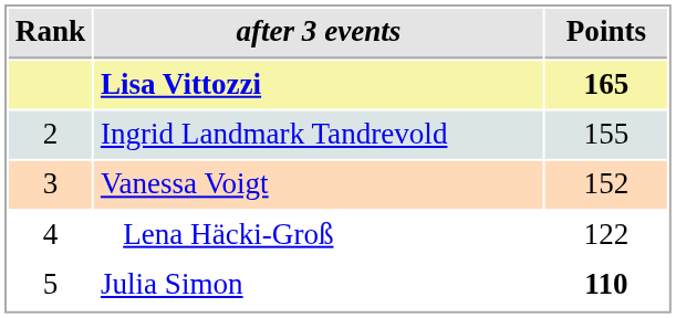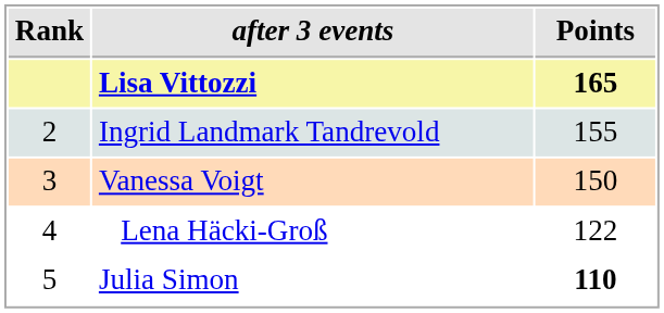 <table cellspacing="1" cellpadding="3" style="border:1px solid #AAAAAA;font-size:86%">
 <tr style="background-color: #E4E4E4;">
 <th style="border-bottom:1px solid #AAAAAA; width: 10px;">Rank</th>
 <th style="border-bottom:1px solid #AAAAAA; width: 200px;"><em>after 3 events</em></th>
 <th style="border-bottom:1px solid #AAAAAA; width: 50px;">Points</th>
 </tr>
 <tr style="background:#f7f6a8;">
 <td align=center></td>
 <td> <strong><a href='#'>Lisa Vittozzi</a></strong></td>
 <td align=center><strong>165</strong></td>
 </tr>
 <tr style="background:#dce5e5;">
 <td align=center>2</td>
 <td> <a href='#'>Ingrid Landmark Tandrevold</a></td>
 <td align=center>155</td>
 </tr>
 <tr style="background:#ffdab9;">
 <td align=center>3</td>
 <td> <a href='#'>Vanessa Voigt</a></td>
-<td align=center>152</td>
+<td align=center>150</td>
 </tr>
 <tr>
 <td align=center>4</td>
 <td>   <a href='#'>Lena Häcki-Groß</a></td>
 <td align=center>122</td>
 </tr>
 <tr>
 <td align=center>5</td>
 <td> <a href='#'>Julia Simon</a></td>
 <td align=center><strong>110</strong></td>
 </tr>
 </table>
